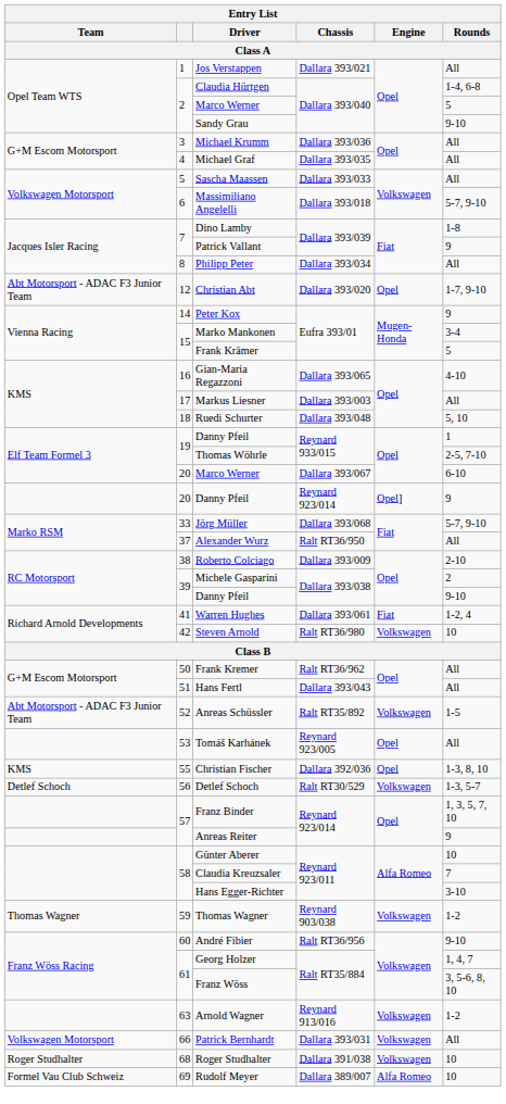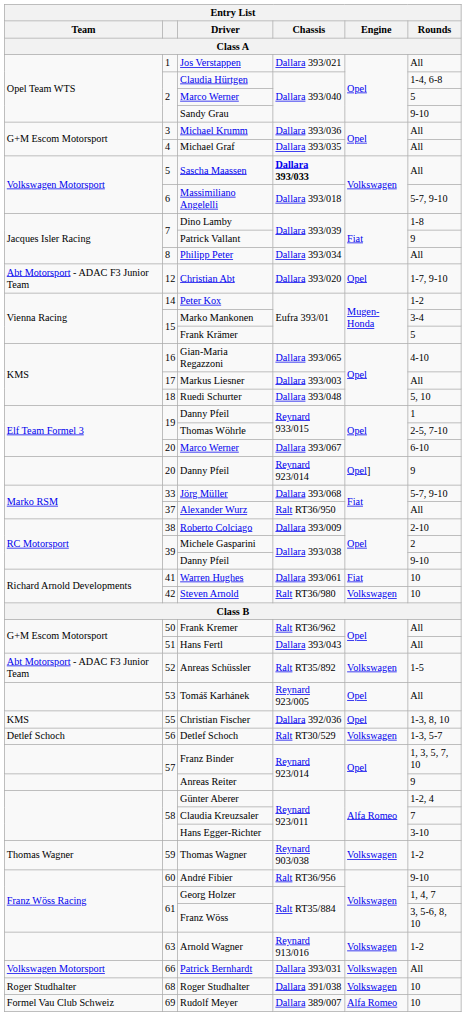 <table class="wikitable" style="font-size: 85%;">
 <tr>
 <th colspan=7>Entry List</th>
 </tr>
 <tr>
 <th>Team</th>
 <th></th>
 <th>Driver</th>
 <th>Chassis</th>
 <th>Engine</th>
 <th>Rounds</th>
 </tr>
 <tr>
 <th colspan=6>Class A</th>
 </tr>
 <tr>
 <td rowspan=4> Opel Team WTS</td>
 <td>1</td>
 <td> <a href='#'>Jos Verstappen</a></td>
 <td><a href='#'>Dallara</a> 393/021</td>
 <td rowspan=4><a href='#'>Opel</a></td>
 <td>All</td>
 </tr>
 <tr>
 <td rowspan=3>2</td>
 <td> <a href='#'>Claudia Hürtgen</a></td>
 <td rowspan=3><a href='#'>Dallara</a> 393/040</td>
 <td>1-4, 6-8</td>
 </tr>
 <tr>
 <td> <a href='#'>Marco Werner</a></td>
 <td>5</td>
 </tr>
 <tr>
 <td> Sandy Grau</td>
 <td>9-10</td>
 </tr>
 <tr>
 <td rowspan=2> G+M Escom Motorsport</td>
 <td>3</td>
 <td> <a href='#'>Michael Krumm</a></td>
 <td><a href='#'>Dallara</a> 393/036</td>
 <td rowspan=2><a href='#'>Opel</a></td>
 <td>All</td>
 </tr>
 <tr>
 <td>4</td>
 <td> Michael Graf</td>
 <td><a href='#'>Dallara</a> 393/035</td>
 <td>All</td>
 </tr>
 <tr>
 <td rowspan=2> <a href='#'>Volkswagen Motorsport</a></td>
 <td>5</td>
 <td> <a href='#'>Sascha Maassen</a></td>
-<td><a href='#'>Dallara</a> 393/033</td>
+<td><strong><a href='#'>Dallara</a> 393/033</strong></td>
 <td rowspan=2><a href='#'>Volkswagen</a></td>
 <td>All</td>
 </tr>
 <tr>
 <td>6</td>
 <td> <a href='#'>Massimiliano Angelelli</a></td>
 <td><a href='#'>Dallara</a> 393/018</td>
 <td>5-7, 9-10</td>
 </tr>
 <tr>
 <td rowspan=3> Jacques Isler Racing</td>
 <td rowspan=2>7</td>
 <td> Dino Lamby</td>
 <td rowspan=2><a href='#'>Dallara</a> 393/039</td>
 <td rowspan=3><a href='#'>Fiat</a></td>
 <td>1-8</td>
 </tr>
 <tr>
 <td> Patrick Vallant</td>
 <td>9</td>
 </tr>
 <tr>
 <td>8</td>
 <td> <a href='#'>Philipp Peter</a></td>
 <td><a href='#'>Dallara</a> 393/034</td>
 <td>All</td>
 </tr>
 <tr>
 <td> <a href='#'>Abt Motorsport</a> - ADAC F3 Junior Team</td>
 <td>12</td>
 <td> <a href='#'>Christian Abt</a></td>
 <td><a href='#'>Dallara</a> 393/020</td>
 <td><a href='#'>Opel</a></td>
 <td>1-7, 9-10</td>
 </tr>
 <tr>
 <td rowspan=3> Vienna Racing</td>
 <td>14</td>
 <td> <a href='#'>Peter Kox</a></td>
 <td rowspan=3>Eufra 393/01</td>
 <td rowspan=3><a href='#'>Mugen-Honda</a></td>
-<td>9</td>
+<td>1-2</td>
 </tr>
 <tr>
 <td rowspan=2>15</td>
 <td> Marko Mankonen</td>
 <td>3-4</td>
 </tr>
 <tr>
 <td> Frank Krämer</td>
 <td>5</td>
 </tr>
 <tr>
 <td rowspan=3> KMS</td>
 <td>16</td>
 <td> Gian-Maria Regazzoni</td>
 <td><a href='#'>Dallara</a> 393/065</td>
 <td rowspan=3><a href='#'>Opel</a></td>
 <td>4-10</td>
 </tr>
 <tr>
 <td>17</td>
 <td> Markus Liesner</td>
 <td><a href='#'>Dallara</a> 393/003</td>
 <td>All</td>
 </tr>
 <tr>
 <td>18</td>
 <td> Ruedi Schurter</td>
 <td><a href='#'>Dallara</a> 393/048</td>
 <td>5, 10</td>
 </tr>
 <tr>
 <td rowspan=3> <a href='#'>Elf Team Formel 3</a></td>
 <td rowspan=2>19</td>
 <td> Danny Pfeil</td>
 <td rowspan=2><a href='#'>Reynard</a> 933/015</td>
 <td rowspan=3><a href='#'>Opel</a></td>
 <td>1</td>
 </tr>
 <tr>
 <td> Thomas Wöhrle</td>
 <td>2-5, 7-10</td>
 </tr>
 <tr>
 <td>20</td>
 <td> <a href='#'>Marco Werner</a></td>
 <td><a href='#'>Dallara</a> 393/067</td>
 <td>6-10</td>
 </tr>
 <tr>
 <td> </td>
 <td>20</td>
 <td> Danny Pfeil</td>
 <td><a href='#'>Reynard</a> 923/014</td>
 <td><a href='#'>Opel</a>]</td>
 <td>9</td>
 </tr>
 <tr>
 <td rowspan=2> <a href='#'>Marko RSM</a></td>
 <td>33</td>
 <td> <a href='#'>Jörg Müller</a></td>
 <td><a href='#'>Dallara</a> 393/068</td>
 <td rowspan=2><a href='#'>Fiat</a></td>
 <td>5-7, 9-10</td>
 </tr>
 <tr>
 <td>37</td>
 <td> <a href='#'>Alexander Wurz</a></td>
 <td><a href='#'>Ralt</a> RT36/950</td>
 <td>All</td>
 </tr>
 <tr>
 <td rowspan=3> <a href='#'>RC Motorsport</a></td>
 <td>38</td>
 <td> <a href='#'>Roberto Colciago</a></td>
 <td><a href='#'>Dallara</a> 393/009</td>
 <td rowspan=3><a href='#'>Opel</a></td>
 <td>2-10</td>
 </tr>
 <tr>
 <td rowspan=2>39</td>
 <td> Michele Gasparini</td>
 <td rowspan=2><a href='#'>Dallara</a> 393/038</td>
 <td>2</td>
 </tr>
 <tr>
 <td> Danny Pfeil</td>
 <td>9-10</td>
 </tr>
 <tr>
 <td rowspan=2> Richard Arnold Developments</td>
 <td>41</td>
 <td> <a href='#'>Warren Hughes</a></td>
 <td><a href='#'>Dallara</a> 393/061</td>
 <td><a href='#'>Fiat</a></td>
-<td>1-2, 4</td>
+<td>10</td>
 </tr>
 <tr>
 <td>42</td>
 <td> <a href='#'>Steven Arnold</a></td>
 <td><a href='#'>Ralt</a> RT36/980</td>
 <td><a href='#'>Volkswagen</a></td>
 <td>10</td>
 </tr>
 <tr>
 <th colspan=6>Class B</th>
 </tr>
 <tr>
 <td rowspan=2> G+M Escom Motorsport</td>
 <td>50</td>
 <td> Frank Kremer</td>
 <td><a href='#'>Ralt</a> RT36/962</td>
 <td rowspan=2><a href='#'>Opel</a></td>
 <td>All</td>
 </tr>
 <tr>
 <td>51</td>
 <td> Hans Fertl</td>
 <td><a href='#'>Dallara</a> 393/043</td>
 <td>All</td>
 </tr>
 <tr>
 <td> <a href='#'>Abt Motorsport</a> - ADAC F3 Junior Team</td>
 <td>52</td>
 <td> Anreas Schüssler</td>
 <td><a href='#'>Ralt</a> RT35/892</td>
 <td><a href='#'>Volkswagen</a></td>
 <td>1-5</td>
 </tr>
 <tr>
 <td> </td>
 <td>53</td>
 <td> Tomáš Karhánek</td>
 <td><a href='#'>Reynard</a> 923/005</td>
 <td><a href='#'>Opel</a></td>
 <td>All</td>
 </tr>
 <tr>
 <td> KMS</td>
 <td>55</td>
 <td> Christian Fischer</td>
 <td><a href='#'>Dallara</a> 392/036</td>
 <td><a href='#'>Opel</a></td>
 <td>1-3, 8, 10</td>
 </tr>
 <tr>
 <td> Detlef Schoch</td>
 <td>56</td>
 <td> Detlef Schoch</td>
 <td><a href='#'>Ralt</a> RT30/529</td>
 <td><a href='#'>Volkswagen</a></td>
 <td>1-3, 5-7</td>
 </tr>
 <tr>
 <td> </td>
 <td rowspan=2>57</td>
 <td> Franz Binder</td>
 <td rowspan=2><a href='#'>Reynard</a> 923/014</td>
 <td rowspan=2><a href='#'>Opel</a></td>
 <td>1, 3, 5, 7, 10</td>
 </tr>
 <tr>
 <td> </td>
 <td> Anreas Reiter</td>
 <td>9</td>
 </tr>
 <tr>
 <td rowspan=3> </td>
 <td rowspan=3>58</td>
 <td> Günter Aberer</td>
 <td rowspan=3><a href='#'>Reynard</a> 923/011</td>
 <td rowspan=3><a href='#'>Alfa Romeo</a></td>
-<td>10</td>
+<td>1-2, 4</td>
 </tr>
 <tr>
 <td> Claudia Kreuzsaler</td>
 <td>7</td>
 </tr>
 <tr>
 <td> Hans Egger-Richter</td>
 <td>3-10</td>
 </tr>
 <tr>
 <td> Thomas Wagner</td>
 <td>59</td>
 <td> Thomas Wagner</td>
 <td><a href='#'>Reynard</a> 903/038</td>
 <td><a href='#'>Volkswagen</a></td>
 <td>1-2</td>
 </tr>
 <tr>
 <td rowspan=3> <a href='#'>Franz Wöss Racing</a></td>
 <td>60</td>
 <td> André Fibier</td>
 <td><a href='#'>Ralt</a> RT36/956</td>
 <td rowspan=3><a href='#'>Volkswagen</a></td>
 <td>9-10</td>
 </tr>
 <tr>
 <td rowspan=2>61</td>
 <td> Georg Holzer</td>
 <td rowspan=2><a href='#'>Ralt</a> RT35/884</td>
 <td>1, 4, 7</td>
 </tr>
 <tr>
 <td> Franz Wöss</td>
 <td>3, 5-6, 8, 10</td>
 </tr>
 <tr>
 <td> </td>
 <td>63</td>
 <td> Arnold Wagner</td>
 <td><a href='#'>Reynard</a> 913/016</td>
 <td><a href='#'>Volkswagen</a></td>
 <td>1-2</td>
 </tr>
 <tr>
 <td> <a href='#'>Volkswagen Motorsport</a></td>
 <td>66</td>
 <td> <a href='#'>Patrick Bernhardt</a></td>
 <td><a href='#'>Dallara</a> 393/031</td>
 <td><a href='#'>Volkswagen</a></td>
 <td>All</td>
 </tr>
 <tr>
 <td> Roger Studhalter</td>
 <td>68</td>
 <td> Roger Studhalter</td>
 <td><a href='#'>Dallara</a> 391/038</td>
 <td><a href='#'>Volkswagen</a></td>
 <td>10</td>
 </tr>
 <tr>
 <td> Formel Vau Club Schweiz</td>
 <td>69</td>
 <td> Rudolf Meyer</td>
 <td><a href='#'>Dallara</a> 389/007</td>
 <td><a href='#'>Alfa Romeo</a></td>
 <td>10</td>
 </tr>
 </table>
